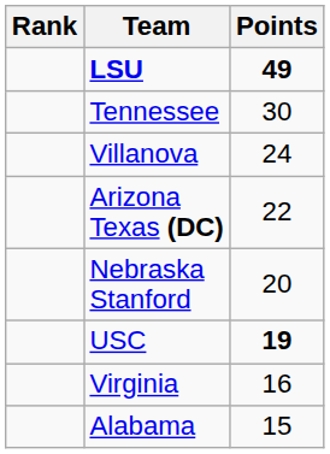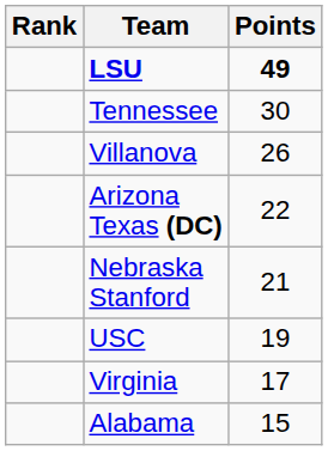 <table class="wikitable sortable" style="text-align:center">
 <tr>
 <th>Rank</th>
 <th>Team</th>
 <th>Points</th>
 </tr>
 <tr>
 <td></td>
 <td align="left"><strong><a href='#'>LSU</a></strong></td>
 <td><strong>49</strong></td>
 </tr>
 <tr>
 <td></td>
 <td align="left"><a href='#'>Tennessee</a></td>
 <td>30</td>
 </tr>
 <tr>
 <td></td>
 <td align="left"><a href='#'>Villanova</a></td>
-<td>24</td>
+<td>26</td>
 </tr>
 <tr>
 <td></td>
 <td align="left"><a href='#'>Arizona</a><br><a href='#'>Texas</a> <strong>(DC)</strong></td>
 <td>22</td>
 </tr>
 <tr>
 <td></td>
 <td align="left"><a href='#'>Nebraska</a><br><a href='#'>Stanford</a></td>
-<td>20</td>
+<td>21</td>
 </tr>
 <tr>
 <td></td>
 <td align="left"><a href='#'>USC</a></td>
-<td><strong>19</strong></td>
+<td>19</td>
 </tr>
 <tr>
 <td></td>
 <td align="left"><a href='#'>Virginia</a></td>
-<td>16</td>
+<td>17</td>
 </tr>
 <tr>
 <td></td>
 <td align="left"><a href='#'>Alabama</a></td>
 <td>15</td>
 </tr>
 </table>
